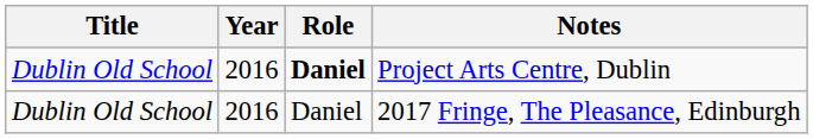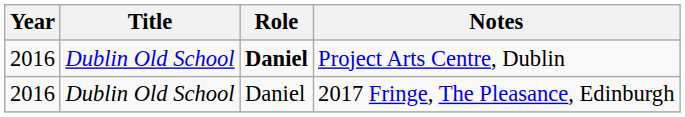 <table class="wikitable sortable">
 <tr>
+<th>Year</th>
 <th>Title</th>
-<th>Year</th>
 <th>Role</th>
 <th>Notes</th>
 </tr>
 <tr>
+<td>2016</td>
 <td><em><a href='#'>Dublin Old School</a></em></td>
-<td>2016</td>
 <td><strong>Daniel</strong></td>
 <td><a href='#'>Project Arts Centre</a>, Dublin</td>
 </tr>
 <tr>
+<td>2016</td>
 <td><em>Dublin Old School</em></td>
-<td>2016</td>
 <td>Daniel</td>
 <td>2017 <a href='#'>Fringe</a>, <a href='#'>The Pleasance</a>, Edinburgh</td>
 </tr>
 </table>
